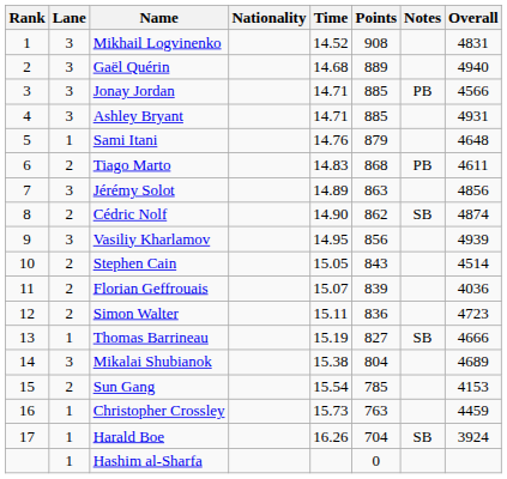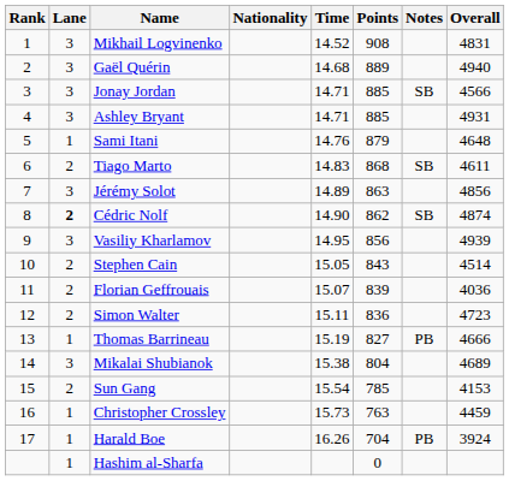 <table class="wikitable sortable" style="text-align:center">
 <tr>
 <th>Rank</th>
 <th>Lane</th>
 <th>Name</th>
 <th>Nationality</th>
 <th>Time</th>
 <th>Points</th>
 <th>Notes</th>
 <th>Overall</th>
 </tr>
 <tr>
 <td>1</td>
 <td>3</td>
 <td align="left"><a href='#'>Mikhail Logvinenko</a></td>
 <td align=left></td>
 <td>14.52</td>
 <td>908</td>
 <td></td>
 <td>4831</td>
 </tr>
 <tr>
 <td>2</td>
 <td>3</td>
 <td align="left"><a href='#'>Gaël Quérin</a></td>
 <td align=left></td>
 <td>14.68</td>
 <td>889</td>
 <td></td>
 <td>4940</td>
 </tr>
 <tr>
 <td>3</td>
 <td>3</td>
 <td align="left"><a href='#'>Jonay Jordan</a></td>
 <td align=left></td>
 <td>14.71</td>
 <td>885</td>
-<td>PB</td>
+<td>SB</td>
 <td>4566</td>
 </tr>
 <tr>
 <td>4</td>
 <td>3</td>
 <td align="left"><a href='#'>Ashley Bryant</a></td>
 <td align=left></td>
 <td>14.71</td>
 <td>885</td>
 <td></td>
 <td>4931</td>
 </tr>
 <tr>
 <td>5</td>
 <td>1</td>
 <td align="left"><a href='#'>Sami Itani</a></td>
 <td align=left></td>
 <td>14.76</td>
 <td>879</td>
 <td></td>
 <td>4648</td>
 </tr>
 <tr>
 <td>6</td>
 <td>2</td>
 <td align="left"><a href='#'>Tiago Marto</a></td>
 <td align=left></td>
 <td>14.83</td>
 <td>868</td>
-<td>PB</td>
+<td>SB</td>
 <td>4611</td>
 </tr>
 <tr>
 <td>7</td>
 <td>3</td>
 <td align="left"><a href='#'>Jérémy Solot</a></td>
 <td align=left></td>
 <td>14.89</td>
 <td>863</td>
 <td></td>
 <td>4856</td>
 </tr>
 <tr>
 <td>8</td>
-<td>2</td>
+<td><strong>2</strong></td>
 <td align="left"><a href='#'>Cédric Nolf</a></td>
 <td align=left></td>
 <td>14.90</td>
 <td>862</td>
 <td>SB</td>
 <td>4874</td>
 </tr>
 <tr>
 <td>9</td>
 <td>3</td>
 <td align="left"><a href='#'>Vasiliy Kharlamov</a></td>
 <td align=left></td>
 <td>14.95</td>
 <td>856</td>
 <td></td>
 <td>4939</td>
 </tr>
 <tr>
 <td>10</td>
 <td>2</td>
 <td align="left"><a href='#'>Stephen Cain</a></td>
 <td align=left></td>
 <td>15.05</td>
 <td>843</td>
 <td></td>
 <td>4514</td>
 </tr>
 <tr>
 <td>11</td>
 <td>2</td>
 <td align="left"><a href='#'>Florian Geffrouais</a></td>
 <td align=left></td>
 <td>15.07</td>
 <td>839</td>
 <td></td>
 <td>4036</td>
 </tr>
 <tr>
 <td>12</td>
 <td>2</td>
 <td align="left"><a href='#'>Simon Walter</a></td>
 <td align=left></td>
 <td>15.11</td>
 <td>836</td>
 <td></td>
 <td>4723</td>
 </tr>
 <tr>
 <td>13</td>
 <td>1</td>
 <td align="left"><a href='#'>Thomas Barrineau</a></td>
 <td align=left></td>
 <td>15.19</td>
 <td>827</td>
-<td>SB</td>
+<td>PB</td>
 <td>4666</td>
 </tr>
 <tr>
 <td>14</td>
 <td>3</td>
 <td align="left"><a href='#'>Mikalai Shubianok</a></td>
 <td align=left></td>
 <td>15.38</td>
 <td>804</td>
 <td></td>
 <td>4689</td>
 </tr>
 <tr>
 <td>15</td>
 <td>2</td>
 <td align="left"><a href='#'>Sun Gang</a></td>
 <td align=left></td>
 <td>15.54</td>
 <td>785</td>
 <td></td>
 <td>4153</td>
 </tr>
 <tr>
 <td>16</td>
 <td>1</td>
 <td align="left"><a href='#'>Christopher Crossley</a></td>
 <td align=left></td>
 <td>15.73</td>
 <td>763</td>
 <td></td>
 <td>4459</td>
 </tr>
 <tr>
 <td>17</td>
 <td>1</td>
 <td align="left"><a href='#'>Harald Boe</a></td>
 <td align=left></td>
 <td>16.26</td>
 <td>704</td>
-<td>SB</td>
+<td>PB</td>
 <td>3924</td>
 </tr>
 <tr>
 <td></td>
 <td>1</td>
 <td align="left"><a href='#'>Hashim al-Sharfa</a></td>
 <td align=left></td>
 <td></td>
 <td>0</td>
 <td></td>
 <td></td>
 </tr>
 </table>
